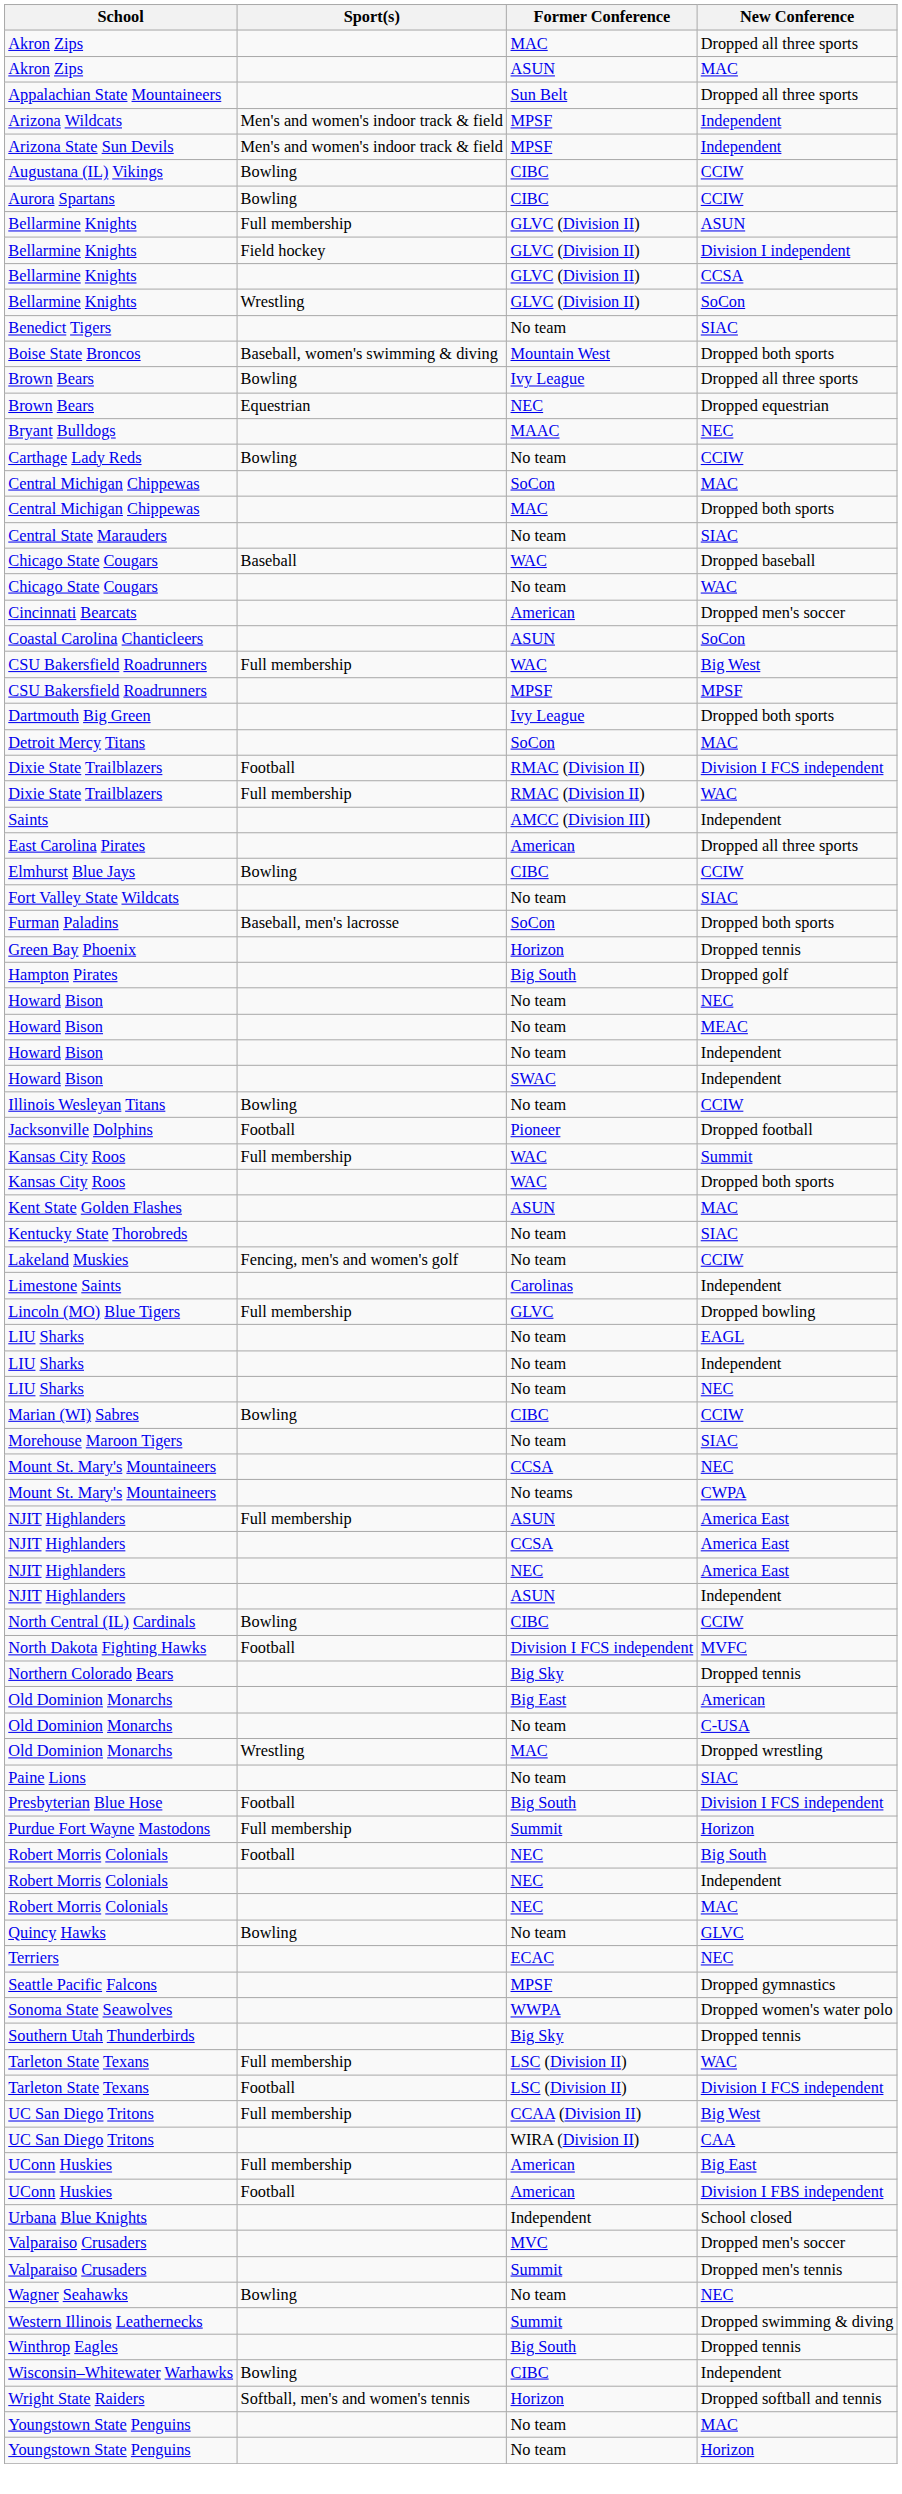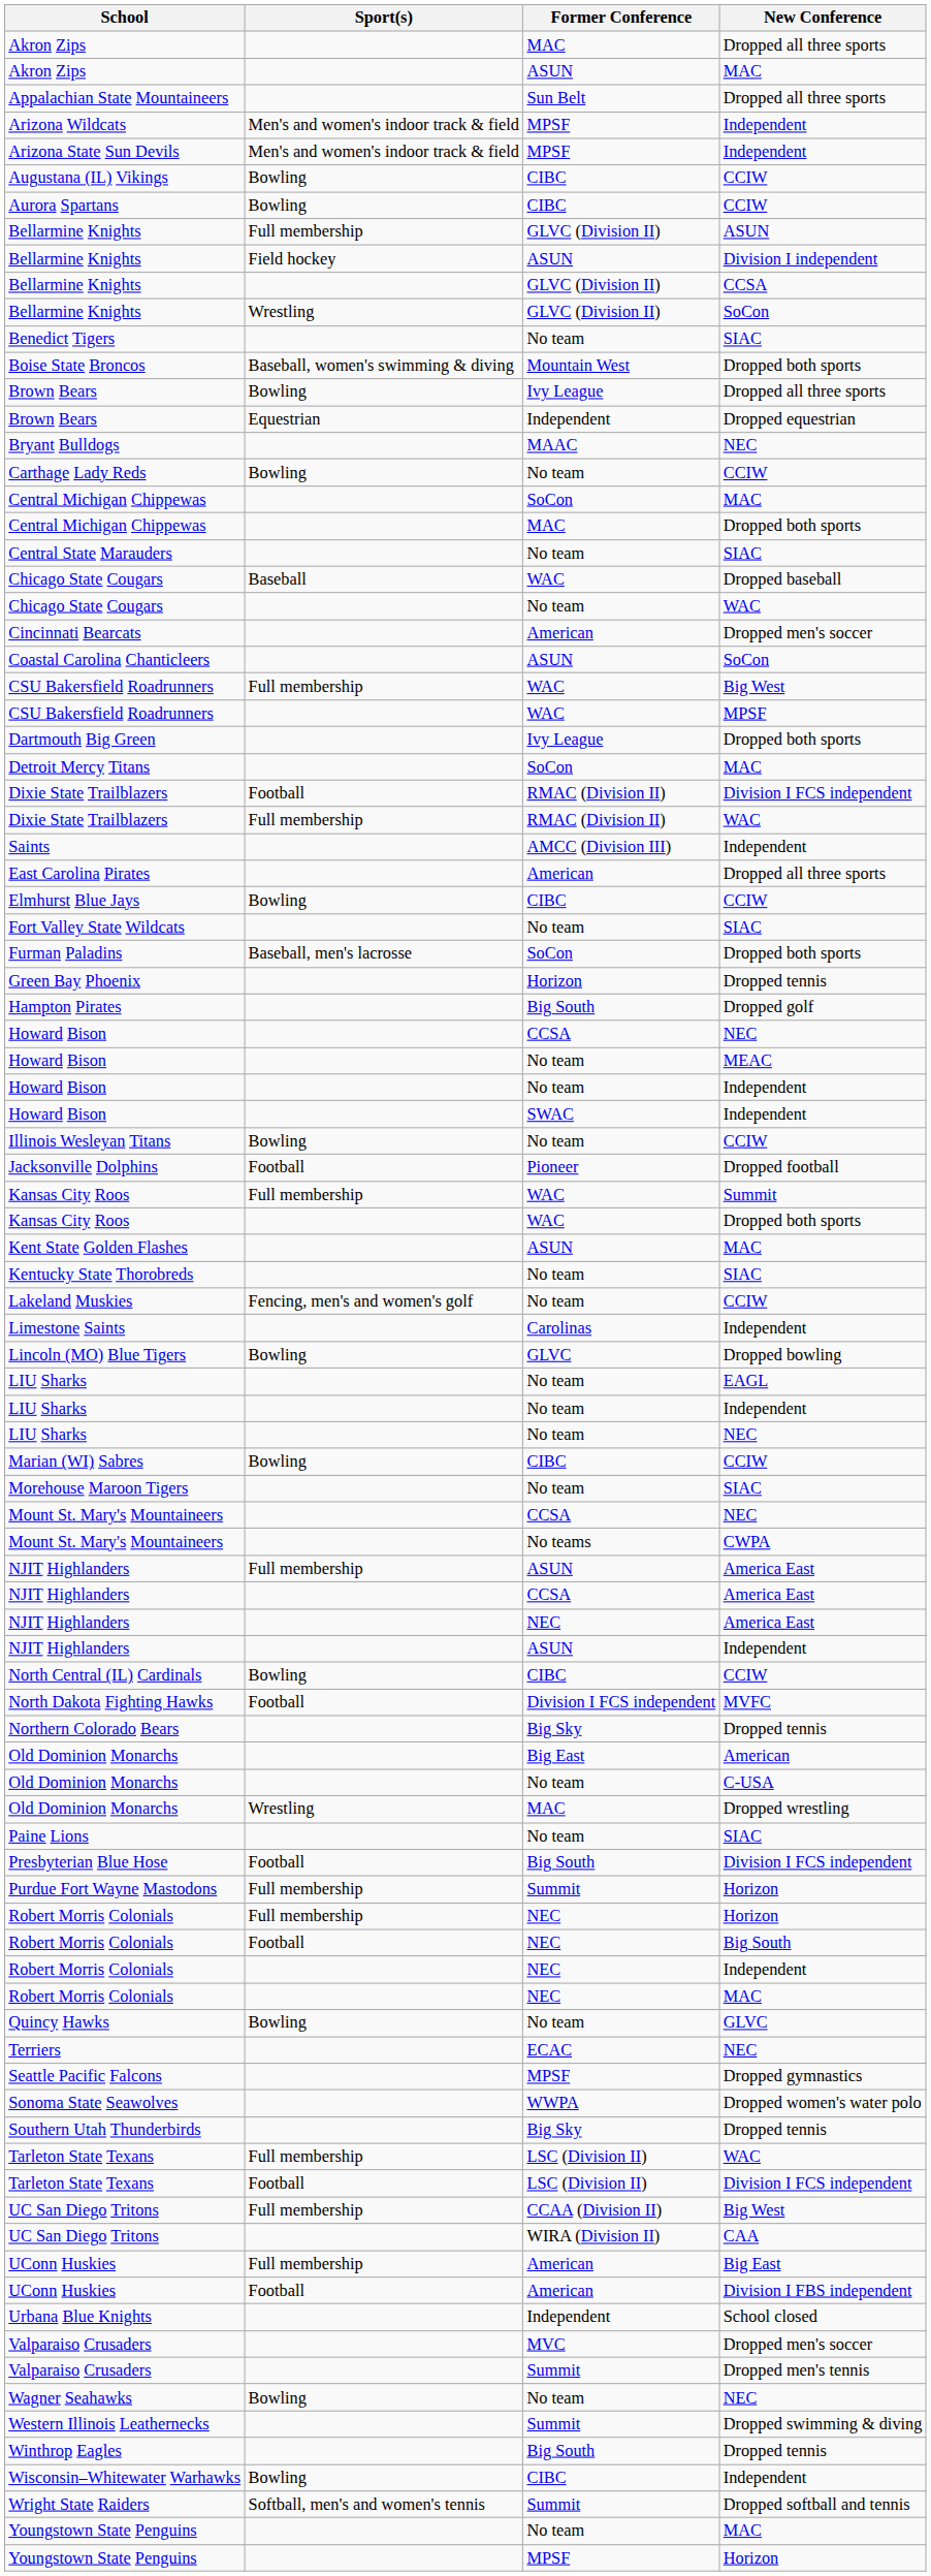 <table class="wikitable sortable">
 <tr>
 <th>School</th>
 <th>Sport(s)</th>
 <th>Former Conference</th>
 <th>New Conference</th>
 </tr>
 <tr>
 <td><a href='#'>Akron</a> <a href='#'>Zips</a></td>
 <td></td>
 <td><a href='#'>MAC</a></td>
 <td>Dropped all three sports</td>
 </tr>
 <tr>
 <td><a href='#'>Akron</a> <a href='#'>Zips</a></td>
 <td></td>
 <td><a href='#'>ASUN</a></td>
 <td><a href='#'>MAC</a></td>
 </tr>
 <tr>
 <td><a href='#'>Appalachian State</a> <a href='#'>Mountaineers</a></td>
 <td></td>
 <td><a href='#'>Sun Belt</a></td>
 <td>Dropped all three sports</td>
 </tr>
 <tr>
 <td><a href='#'>Arizona</a> <a href='#'>Wildcats</a></td>
 <td>Men's and women's indoor track & field</td>
 <td><a href='#'>MPSF</a></td>
 <td><a href='#'>Independent</a></td>
 </tr>
 <tr>
 <td><a href='#'>Arizona State</a> <a href='#'>Sun Devils</a></td>
 <td>Men's and women's indoor track & field</td>
 <td><a href='#'>MPSF</a></td>
 <td><a href='#'>Independent</a></td>
 </tr>
 <tr>
 <td><a href='#'>Augustana (IL)</a> <a href='#'>Vikings</a></td>
 <td>Bowling</td>
 <td><a href='#'>CIBC</a></td>
 <td><a href='#'>CCIW</a></td>
 </tr>
 <tr>
 <td><a href='#'>Aurora</a> <a href='#'>Spartans</a></td>
 <td>Bowling</td>
 <td><a href='#'>CIBC</a></td>
 <td><a href='#'>CCIW</a></td>
 </tr>
 <tr>
 <td><a href='#'>Bellarmine</a> <a href='#'>Knights</a></td>
 <td>Full membership</td>
 <td><a href='#'>GLVC</a> (<a href='#'>Division II</a>)</td>
 <td><a href='#'>ASUN</a></td>
 </tr>
 <tr>
 <td><a href='#'>Bellarmine</a> <a href='#'>Knights</a></td>
 <td>Field hockey</td>
-<td><a href='#'>GLVC</a> (<a href='#'>Division II</a>)</td>
+<td><a href='#'>ASUN</a></td>
 <td><a href='#'>Division I independent</a></td>
 </tr>
 <tr>
 <td><a href='#'>Bellarmine</a> <a href='#'>Knights</a></td>
 <td></td>
 <td><a href='#'>GLVC</a> (<a href='#'>Division II</a>)</td>
 <td><a href='#'>CCSA</a></td>
 </tr>
 <tr>
 <td><a href='#'>Bellarmine</a> <a href='#'>Knights</a></td>
 <td>Wrestling</td>
 <td><a href='#'>GLVC</a> (<a href='#'>Division II</a>)</td>
 <td><a href='#'>SoCon</a></td>
 </tr>
 <tr>
 <td><a href='#'>Benedict</a> <a href='#'>Tigers</a></td>
 <td></td>
 <td>No team</td>
 <td><a href='#'>SIAC</a></td>
 </tr>
 <tr>
 <td><a href='#'>Boise State</a> <a href='#'>Broncos</a></td>
 <td>Baseball, women's swimming & diving</td>
 <td><a href='#'>Mountain West</a></td>
 <td>Dropped both sports</td>
 </tr>
 <tr>
 <td><a href='#'>Brown</a> <a href='#'>Bears</a></td>
 <td>Bowling</td>
 <td><a href='#'>Ivy League</a></td>
 <td>Dropped all three sports</td>
 </tr>
 <tr>
 <td><a href='#'>Brown</a> <a href='#'>Bears</a></td>
 <td>Equestrian</td>
-<td><a href='#'>NEC</a></td>
+<td>Independent</td>
 <td>Dropped equestrian</td>
 </tr>
 <tr>
 <td><a href='#'>Bryant</a> <a href='#'>Bulldogs</a></td>
 <td></td>
 <td><a href='#'>MAAC</a></td>
 <td><a href='#'>NEC</a></td>
 </tr>
 <tr>
 <td><a href='#'>Carthage</a> <a href='#'>Lady Reds</a></td>
 <td>Bowling</td>
 <td>No team</td>
 <td><a href='#'>CCIW</a></td>
 </tr>
 <tr>
 <td><a href='#'>Central Michigan</a> <a href='#'>Chippewas</a></td>
 <td></td>
 <td><a href='#'>SoCon</a></td>
 <td><a href='#'>MAC</a></td>
 </tr>
 <tr>
 <td><a href='#'>Central Michigan</a> <a href='#'>Chippewas</a></td>
 <td></td>
 <td><a href='#'>MAC</a></td>
 <td>Dropped both sports</td>
 </tr>
 <tr>
 <td><a href='#'>Central State</a> <a href='#'>Marauders</a></td>
 <td></td>
 <td>No team</td>
 <td><a href='#'>SIAC</a></td>
 </tr>
 <tr>
 <td><a href='#'>Chicago State</a> <a href='#'>Cougars</a></td>
 <td>Baseball</td>
 <td><a href='#'>WAC</a></td>
 <td>Dropped baseball</td>
 </tr>
 <tr>
 <td><a href='#'>Chicago State</a> <a href='#'>Cougars</a></td>
 <td></td>
 <td>No team</td>
 <td><a href='#'>WAC</a></td>
 </tr>
 <tr>
 <td><a href='#'>Cincinnati</a> <a href='#'>Bearcats</a></td>
 <td></td>
 <td><a href='#'>American</a></td>
 <td>Dropped men's soccer</td>
 </tr>
 <tr>
 <td><a href='#'>Coastal Carolina</a> <a href='#'>Chanticleers</a></td>
 <td></td>
 <td><a href='#'>ASUN</a></td>
 <td><a href='#'>SoCon</a></td>
 </tr>
 <tr>
 <td><a href='#'>CSU Bakersfield</a> <a href='#'>Roadrunners</a></td>
 <td>Full membership</td>
 <td><a href='#'>WAC</a></td>
 <td><a href='#'>Big West</a></td>
 </tr>
 <tr>
 <td><a href='#'>CSU Bakersfield</a> <a href='#'>Roadrunners</a></td>
 <td></td>
-<td><a href='#'>MPSF</a></td>
+<td><a href='#'>WAC</a></td>
 <td><a href='#'>MPSF</a></td>
 </tr>
 <tr>
 <td><a href='#'>Dartmouth</a> <a href='#'>Big Green</a></td>
 <td> </td>
 <td><a href='#'>Ivy League</a></td>
 <td>Dropped both sports</td>
 </tr>
 <tr>
 <td><a href='#'>Detroit Mercy</a> <a href='#'>Titans</a></td>
 <td></td>
 <td><a href='#'>SoCon</a></td>
 <td><a href='#'>MAC</a></td>
 </tr>
 <tr>
 <td><a href='#'>Dixie State</a> <a href='#'>Trailblazers</a></td>
 <td>Football</td>
 <td><a href='#'>RMAC</a> (<a href='#'>Division II</a>)</td>
 <td><a href='#'>Division I FCS independent</a></td>
 </tr>
 <tr>
 <td><a href='#'>Dixie State</a> <a href='#'>Trailblazers</a></td>
 <td>Full membership</td>
 <td><a href='#'>RMAC</a> (<a href='#'>Division II</a>)</td>
 <td><a href='#'>WAC</a></td>
 </tr>
 <tr>
 <td> <a href='#'>Saints</a></td>
 <td></td>
 <td><a href='#'>AMCC</a> (<a href='#'>Division III</a>)</td>
 <td>Independent</td>
 </tr>
 <tr>
 <td><a href='#'>East Carolina</a> <a href='#'>Pirates</a></td>
 <td></td>
 <td><a href='#'>American</a></td>
 <td>Dropped all three sports</td>
 </tr>
 <tr>
 <td><a href='#'>Elmhurst</a> <a href='#'>Blue Jays</a></td>
 <td>Bowling</td>
 <td><a href='#'>CIBC</a></td>
 <td><a href='#'>CCIW</a></td>
 </tr>
 <tr>
 <td><a href='#'>Fort Valley State</a> <a href='#'>Wildcats</a></td>
 <td></td>
 <td>No team</td>
 <td><a href='#'>SIAC</a></td>
 </tr>
 <tr>
 <td><a href='#'>Furman</a> <a href='#'>Paladins</a></td>
 <td>Baseball, men's lacrosse</td>
 <td><a href='#'>SoCon</a></td>
 <td>Dropped both sports</td>
 </tr>
 <tr>
 <td><a href='#'>Green Bay</a> <a href='#'>Phoenix</a></td>
 <td></td>
 <td><a href='#'>Horizon</a></td>
 <td>Dropped tennis</td>
 </tr>
 <tr>
 <td><a href='#'>Hampton</a> <a href='#'>Pirates</a></td>
 <td></td>
 <td><a href='#'>Big South</a></td>
 <td>Dropped golf</td>
 </tr>
 <tr>
 <td><a href='#'>Howard</a> <a href='#'>Bison</a></td>
 <td></td>
-<td>No team</td>
+<td><a href='#'>CCSA</a></td>
 <td><a href='#'>NEC</a></td>
 </tr>
 <tr>
 <td><a href='#'>Howard</a> <a href='#'>Bison</a></td>
 <td></td>
 <td>No team</td>
 <td><a href='#'>MEAC</a></td>
 </tr>
 <tr>
 <td><a href='#'>Howard</a> <a href='#'>Bison</a></td>
 <td></td>
 <td>No team</td>
 <td>Independent</td>
 </tr>
 <tr>
 <td><a href='#'>Howard</a> <a href='#'>Bison</a></td>
 <td></td>
 <td><a href='#'>SWAC</a></td>
 <td>Independent</td>
 </tr>
 <tr>
 <td><a href='#'>Illinois Wesleyan</a> <a href='#'>Titans</a></td>
 <td>Bowling</td>
 <td>No team</td>
 <td><a href='#'>CCIW</a></td>
 </tr>
 <tr>
 <td><a href='#'>Jacksonville</a> <a href='#'>Dolphins</a></td>
 <td>Football</td>
 <td><a href='#'>Pioneer</a></td>
 <td>Dropped football</td>
 </tr>
 <tr>
 <td><a href='#'>Kansas City</a> <a href='#'>Roos</a></td>
 <td>Full membership</td>
 <td><a href='#'>WAC</a></td>
 <td><a href='#'>Summit</a></td>
 </tr>
 <tr>
 <td><a href='#'>Kansas City</a> <a href='#'>Roos</a></td>
 <td></td>
 <td><a href='#'>WAC</a></td>
 <td>Dropped both sports</td>
 </tr>
 <tr>
 <td><a href='#'>Kent State</a> <a href='#'>Golden Flashes</a></td>
 <td></td>
 <td><a href='#'>ASUN</a></td>
 <td><a href='#'>MAC</a></td>
 </tr>
 <tr>
 <td><a href='#'>Kentucky State</a> <a href='#'>Thorobreds</a></td>
 <td></td>
 <td>No team</td>
 <td><a href='#'>SIAC</a></td>
 </tr>
 <tr>
 <td><a href='#'>Lakeland</a> <a href='#'>Muskies</a> </td>
 <td>Fencing, men's and women's golf</td>
 <td>No team</td>
 <td><a href='#'>CCIW</a></td>
 </tr>
 <tr>
 <td><a href='#'>Limestone</a> <a href='#'>Saints</a></td>
 <td></td>
 <td><a href='#'>Carolinas</a></td>
 <td>Independent</td>
 </tr>
 <tr>
 <td><a href='#'>Lincoln (MO)</a> <a href='#'>Blue Tigers</a></td>
-<td>Full membership</td>
+<td>Bowling</td>
 <td><a href='#'>GLVC</a></td>
 <td>Dropped bowling</td>
 </tr>
 <tr>
 <td><a href='#'>LIU</a> <a href='#'>Sharks</a></td>
 <td></td>
 <td>No team</td>
 <td><a href='#'>EAGL</a></td>
 </tr>
 <tr>
 <td><a href='#'>LIU</a> <a href='#'>Sharks</a></td>
 <td></td>
 <td>No team</td>
 <td>Independent</td>
 </tr>
 <tr>
 <td><a href='#'>LIU</a> <a href='#'>Sharks</a></td>
 <td></td>
 <td>No team</td>
 <td><a href='#'>NEC</a></td>
 </tr>
 <tr>
 <td><a href='#'>Marian (WI)</a> <a href='#'>Sabres</a> </td>
 <td>Bowling</td>
 <td><a href='#'>CIBC</a></td>
 <td><a href='#'>CCIW</a></td>
 </tr>
 <tr>
 <td><a href='#'>Morehouse</a> <a href='#'>Maroon Tigers</a></td>
 <td></td>
 <td>No team</td>
 <td><a href='#'>SIAC</a></td>
 </tr>
 <tr>
 <td><a href='#'>Mount St. Mary's</a> <a href='#'>Mountaineers</a></td>
 <td></td>
 <td><a href='#'>CCSA</a></td>
 <td><a href='#'>NEC</a></td>
 </tr>
 <tr>
 <td><a href='#'>Mount St. Mary's</a> <a href='#'>Mountaineers</a></td>
 <td></td>
 <td>No teams</td>
 <td><a href='#'>CWPA</a></td>
 </tr>
 <tr>
 <td><a href='#'>NJIT</a> <a href='#'>Highlanders</a></td>
 <td>Full membership</td>
 <td><a href='#'>ASUN</a></td>
 <td><a href='#'>America East</a></td>
 </tr>
 <tr>
 <td><a href='#'>NJIT</a> <a href='#'>Highlanders</a></td>
 <td></td>
 <td><a href='#'>CCSA</a></td>
 <td><a href='#'>America East</a></td>
 </tr>
 <tr>
 <td><a href='#'>NJIT</a> <a href='#'>Highlanders</a></td>
 <td></td>
 <td><a href='#'>NEC</a></td>
 <td><a href='#'>America East</a></td>
 </tr>
 <tr>
 <td><a href='#'>NJIT</a> <a href='#'>Highlanders</a></td>
 <td></td>
 <td><a href='#'>ASUN</a></td>
 <td>Independent</td>
 </tr>
 <tr>
 <td><a href='#'>North Central (IL)</a> <a href='#'>Cardinals</a></td>
 <td>Bowling</td>
 <td><a href='#'>CIBC</a></td>
 <td><a href='#'>CCIW</a></td>
 </tr>
 <tr>
 <td><a href='#'>North Dakota</a> <a href='#'>Fighting Hawks</a></td>
 <td>Football</td>
 <td><a href='#'>Division I FCS independent</a></td>
 <td><a href='#'>MVFC</a></td>
 </tr>
 <tr>
 <td><a href='#'>Northern Colorado</a> <a href='#'>Bears</a></td>
 <td></td>
 <td><a href='#'>Big Sky</a></td>
 <td>Dropped tennis</td>
 </tr>
 <tr>
 <td><a href='#'>Old Dominion</a> <a href='#'>Monarchs</a></td>
 <td></td>
 <td><a href='#'>Big East</a></td>
 <td><a href='#'>American</a></td>
 </tr>
 <tr>
 <td><a href='#'>Old Dominion</a> <a href='#'>Monarchs</a></td>
 <td></td>
 <td>No team</td>
 <td><a href='#'>C-USA</a></td>
 </tr>
 <tr>
 <td><a href='#'>Old Dominion</a> <a href='#'>Monarchs</a></td>
 <td>Wrestling</td>
 <td><a href='#'>MAC</a></td>
 <td>Dropped wrestling</td>
 </tr>
 <tr>
 <td><a href='#'>Paine</a> <a href='#'>Lions</a></td>
 <td></td>
 <td>No team</td>
 <td><a href='#'>SIAC</a></td>
 </tr>
 <tr>
 <td><a href='#'>Presbyterian</a> <a href='#'>Blue Hose</a></td>
 <td>Football</td>
 <td><a href='#'>Big South</a></td>
 <td><a href='#'>Division I FCS independent</a></td>
 </tr>
 <tr>
 <td><a href='#'>Purdue Fort Wayne</a> <a href='#'>Mastodons</a></td>
 <td>Full membership</td>
 <td><a href='#'>Summit</a></td>
+<td><a href='#'>Horizon</a></td>
+</tr>
+<tr>
+<td><a href='#'>Robert Morris</a> <a href='#'>Colonials</a></td>
+<td>Full membership</td>
+<td><a href='#'>NEC</a></td>
 <td><a href='#'>Horizon</a></td>
 </tr>
 <tr>
 <td><a href='#'>Robert Morris</a> <a href='#'>Colonials</a></td>
 <td>Football</td>
 <td><a href='#'>NEC</a></td>
 <td><a href='#'>Big South</a></td>
 </tr>
 <tr>
 <td><a href='#'>Robert Morris</a> <a href='#'>Colonials</a></td>
 <td></td>
 <td><a href='#'>NEC</a></td>
 <td>Independent</td>
 </tr>
 <tr>
 <td><a href='#'>Robert Morris</a> <a href='#'>Colonials</a></td>
 <td></td>
 <td><a href='#'>NEC</a></td>
 <td><a href='#'>MAC</a></td>
 </tr>
 <tr>
 <td><a href='#'>Quincy</a> <a href='#'>Hawks</a></td>
 <td>Bowling</td>
 <td>No team</td>
 <td><a href='#'>GLVC</a></td>
 </tr>
 <tr>
 <td> <a href='#'>Terriers</a></td>
 <td></td>
 <td><a href='#'>ECAC</a></td>
 <td><a href='#'>NEC</a></td>
 </tr>
 <tr>
 <td><a href='#'>Seattle Pacific</a> <a href='#'>Falcons</a></td>
 <td></td>
 <td><a href='#'>MPSF</a></td>
 <td>Dropped gymnastics</td>
 </tr>
 <tr>
 <td><a href='#'>Sonoma State</a> <a href='#'>Seawolves</a></td>
 <td></td>
 <td><a href='#'>WWPA</a></td>
 <td>Dropped women's water polo</td>
 </tr>
 <tr>
 <td><a href='#'>Southern Utah</a> <a href='#'>Thunderbirds</a></td>
 <td></td>
 <td><a href='#'>Big Sky</a></td>
 <td>Dropped tennis</td>
 </tr>
 <tr>
 <td><a href='#'>Tarleton State</a> <a href='#'>Texans</a></td>
 <td>Full membership</td>
 <td><a href='#'>LSC</a> (<a href='#'>Division II</a>)</td>
 <td><a href='#'>WAC</a></td>
 </tr>
 <tr>
 <td><a href='#'>Tarleton State</a> <a href='#'>Texans</a></td>
 <td>Football</td>
 <td><a href='#'>LSC</a> (<a href='#'>Division II</a>)</td>
 <td><a href='#'>Division I FCS independent</a></td>
 </tr>
 <tr>
 <td><a href='#'>UC San Diego</a> <a href='#'>Tritons</a></td>
 <td>Full membership</td>
 <td><a href='#'>CCAA</a> (<a href='#'>Division II</a>)</td>
 <td><a href='#'>Big West</a></td>
 </tr>
 <tr>
 <td><a href='#'>UC San Diego</a> <a href='#'>Tritons</a></td>
 <td></td>
 <td>WIRA (<a href='#'>Division II</a>)</td>
 <td><a href='#'>CAA</a></td>
 </tr>
 <tr>
 <td><a href='#'>UConn</a> <a href='#'>Huskies</a></td>
 <td>Full membership</td>
 <td><a href='#'>American</a></td>
 <td><a href='#'>Big East</a></td>
 </tr>
 <tr>
 <td><a href='#'>UConn</a> <a href='#'>Huskies</a></td>
 <td>Football</td>
 <td><a href='#'>American</a></td>
 <td><a href='#'>Division I FBS independent</a></td>
 </tr>
 <tr>
 <td><a href='#'>Urbana</a> <a href='#'>Blue Knights</a></td>
 <td></td>
 <td>Independent</td>
 <td>School closed</td>
 </tr>
 <tr>
 <td><a href='#'>Valparaiso</a> <a href='#'>Crusaders</a></td>
 <td></td>
 <td><a href='#'>MVC</a></td>
 <td>Dropped men's soccer</td>
 </tr>
 <tr>
 <td><a href='#'>Valparaiso</a> <a href='#'>Crusaders</a></td>
 <td></td>
 <td><a href='#'>Summit</a></td>
 <td>Dropped men's tennis</td>
 </tr>
 <tr>
 <td><a href='#'>Wagner</a> <a href='#'>Seahawks</a></td>
 <td>Bowling</td>
 <td>No team</td>
 <td><a href='#'>NEC</a></td>
 </tr>
 <tr>
 <td><a href='#'>Western Illinois</a> <a href='#'>Leathernecks</a></td>
 <td></td>
 <td><a href='#'>Summit</a></td>
 <td>Dropped swimming & diving</td>
 </tr>
 <tr>
 <td><a href='#'>Winthrop</a> <a href='#'>Eagles</a></td>
 <td></td>
 <td><a href='#'>Big South</a></td>
 <td>Dropped tennis</td>
 </tr>
 <tr>
 <td><a href='#'>Wisconsin–Whitewater</a> <a href='#'>Warhawks</a> </td>
 <td>Bowling</td>
 <td><a href='#'>CIBC</a></td>
 <td>Independent</td>
 </tr>
 <tr>
 <td><a href='#'>Wright State</a> <a href='#'>Raiders</a></td>
 <td>Softball, men's and women's tennis</td>
-<td><a href='#'>Horizon</a></td>
+<td><a href='#'>Summit</a></td>
 <td>Dropped softball and tennis</td>
 </tr>
 <tr>
 <td><a href='#'>Youngstown State</a> <a href='#'>Penguins</a></td>
 <td></td>
 <td>No team</td>
 <td><a href='#'>MAC</a></td>
 </tr>
 <tr>
 <td><a href='#'>Youngstown State</a> <a href='#'>Penguins</a></td>
 <td></td>
-<td>No team</td>
+<td><a href='#'>MPSF</a></td>
 <td><a href='#'>Horizon</a></td>
 </tr>
 </table>
